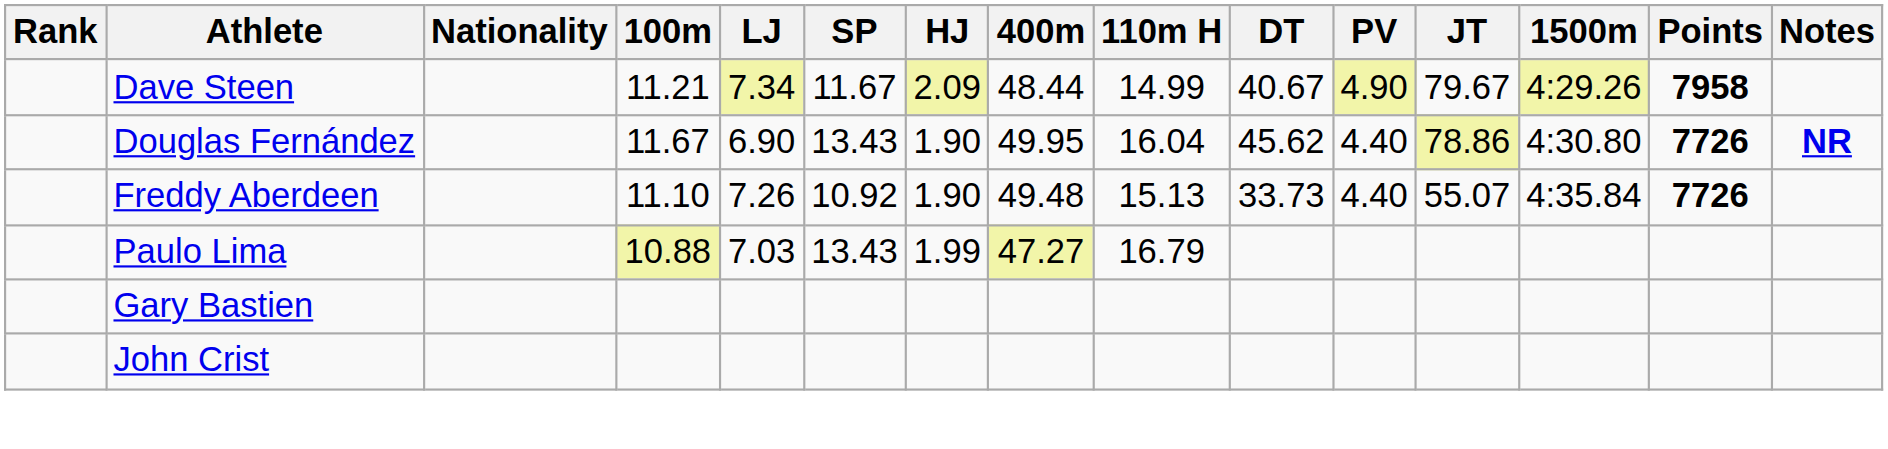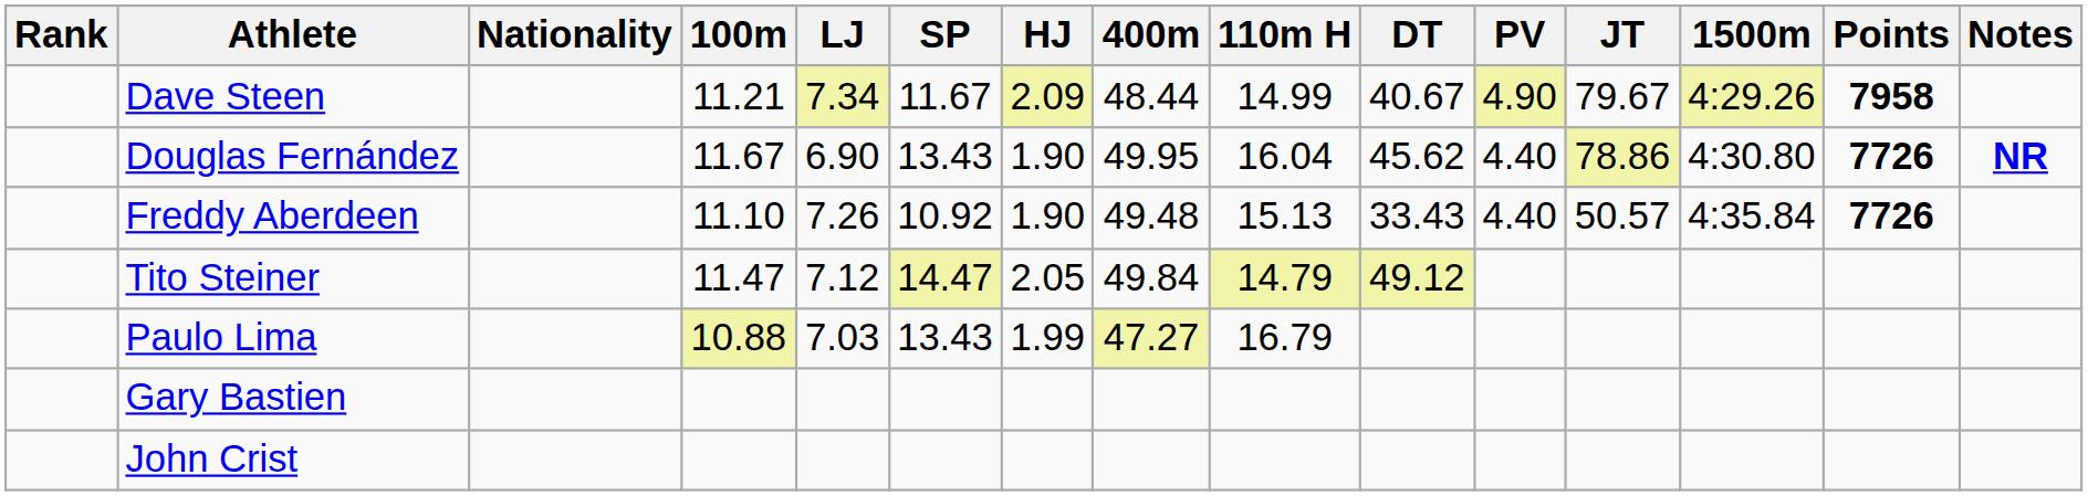 <table class="wikitable sortable" style=" text-align:center;">
 <tr>
 <th>Rank</th>
 <th>Athlete</th>
 <th>Nationality</th>
 <th>100m</th>
 <th>LJ</th>
 <th>SP</th>
 <th>HJ</th>
 <th>400m</th>
 <th>110m H</th>
 <th>DT</th>
 <th>PV</th>
 <th>JT</th>
 <th>1500m</th>
 <th>Points</th>
 <th>Notes</th>
 </tr>
 <tr>
 <td></td>
 <td align=left><a href='#'>Dave Steen</a></td>
 <td align=left></td>
 <td>11.21</td>
 <td bgcolor=#F2F5A9>7.34</td>
 <td>11.67</td>
 <td bgcolor=#F2F5A9>2.09</td>
 <td>48.44</td>
 <td>14.99</td>
 <td>40.67</td>
 <td bgcolor=#F2F5A9>4.90</td>
 <td>79.67</td>
 <td bgcolor=#F2F5A9>4:29.26</td>
 <td><strong>7958</strong></td>
 <td></td>
 </tr>
 <tr>
 <td></td>
 <td align=left><a href='#'>Douglas Fernández</a></td>
 <td align=left></td>
 <td>11.67</td>
 <td>6.90</td>
 <td>13.43</td>
 <td>1.90</td>
 <td>49.95</td>
 <td>16.04</td>
 <td>45.62</td>
 <td>4.40</td>
 <td bgcolor=#F2F5A9>78.86</td>
 <td>4:30.80</td>
 <td><strong>7726</strong></td>
 <td><strong><a href='#'>NR</a></strong></td>
 </tr>
 <tr>
 <td></td>
 <td align=left><a href='#'>Freddy Aberdeen</a></td>
 <td align=left></td>
 <td>11.10</td>
 <td>7.26</td>
 <td>10.92</td>
 <td>1.90</td>
 <td>49.48</td>
 <td>15.13</td>
-<td>33.73</td>
+<td>33.43</td>
 <td>4.40</td>
-<td>55.07</td>
+<td>50.57</td>
 <td>4:35.84</td>
 <td><strong>7726</strong></td>
+<td></td>
+</tr>
+<tr>
+<td></td>
+<td align=left><a href='#'>Tito Steiner</a></td>
+<td align=left></td>
+<td>11.47</td>
+<td>7.12</td>
+<td bgcolor=#F2F5A9>14.47</td>
+<td>2.05</td>
+<td>49.84</td>
+<td bgcolor=#F2F5A9>14.79</td>
+<td bgcolor=#F2F5A9>49.12</td>
+<td></td>
+<td></td>
+<td></td>
+<td><strong></strong></td>
 <td></td>
 </tr>
 <tr>
 <td></td>
 <td align=left><a href='#'>Paulo Lima</a></td>
 <td align=left></td>
 <td bgcolor=#F2F5A9>10.88</td>
 <td>7.03</td>
 <td>13.43</td>
 <td>1.99</td>
 <td bgcolor=#F2F5A9>47.27</td>
 <td>16.79</td>
 <td></td>
 <td></td>
 <td></td>
 <td></td>
 <td><strong></strong></td>
 <td></td>
 </tr>
 <tr>
 <td></td>
 <td align=left><a href='#'>Gary Bastien</a></td>
 <td align=left></td>
 <td></td>
 <td></td>
 <td></td>
 <td></td>
 <td></td>
 <td></td>
 <td></td>
 <td></td>
 <td></td>
 <td></td>
 <td><strong></strong></td>
 <td></td>
 </tr>
 <tr>
 <td></td>
 <td align=left><a href='#'>John Crist</a></td>
 <td align=left></td>
 <td></td>
 <td></td>
 <td></td>
 <td></td>
 <td></td>
 <td></td>
 <td></td>
 <td></td>
 <td></td>
 <td></td>
 <td><strong></strong></td>
 <td></td>
 </tr>
 </table>
